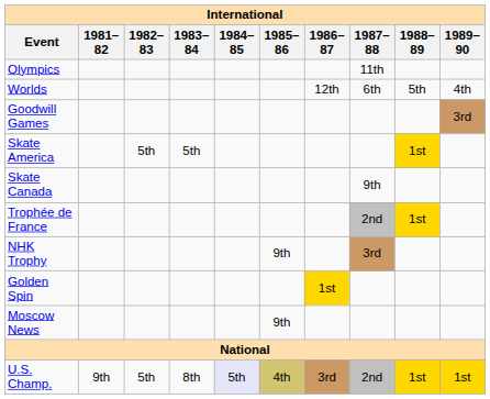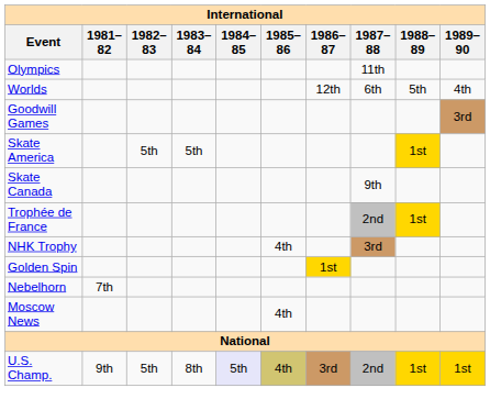 <table class="wikitable" style="text-align:center">
 <tr>
 <th style="background-color: #ffdead; " colspan=10 align=center><strong>International</strong></th>
 </tr>
 <tr>
 <th>Event</th>
 <th>1981–82</th>
 <th>1982–83</th>
 <th>1983–84</th>
 <th>1984–85</th>
 <th>1985–86</th>
 <th>1986–87</th>
 <th>1987–88</th>
 <th>1988–89</th>
 <th>1989–90</th>
 </tr>
 <tr>
 <td align=left><a href='#'>Olympics</a></td>
 <td></td>
 <td></td>
 <td></td>
 <td></td>
 <td></td>
 <td></td>
 <td>11th</td>
 <td></td>
 <td></td>
 </tr>
 <tr>
 <td align=left><a href='#'>Worlds</a></td>
 <td></td>
 <td></td>
 <td></td>
 <td></td>
 <td></td>
 <td>12th</td>
 <td>6th</td>
 <td>5th</td>
 <td>4th</td>
 </tr>
 <tr>
 <td align=left><a href='#'>Goodwill Games</a></td>
 <td></td>
 <td></td>
 <td></td>
 <td></td>
 <td></td>
 <td></td>
 <td></td>
 <td></td>
 <td bgcolor=cc9966>3rd</td>
 </tr>
 <tr>
 <td align=left><a href='#'>Skate America</a></td>
 <td></td>
 <td>5th</td>
 <td>5th</td>
 <td></td>
 <td></td>
 <td></td>
 <td></td>
 <td bgcolor=gold>1st</td>
 <td></td>
 </tr>
 <tr>
 <td align=left><a href='#'>Skate Canada</a></td>
 <td></td>
 <td></td>
 <td></td>
 <td></td>
 <td></td>
 <td></td>
 <td>9th</td>
 <td></td>
 <td></td>
 </tr>
 <tr>
 <td align=left><a href='#'>Trophée de France</a></td>
 <td></td>
 <td></td>
 <td></td>
 <td></td>
 <td></td>
 <td></td>
 <td bgcolor=silver>2nd</td>
 <td bgcolor=gold>1st</td>
 <td></td>
 </tr>
 <tr>
 <td align=left><a href='#'>NHK Trophy</a></td>
 <td></td>
 <td></td>
 <td></td>
 <td></td>
-<td>9th</td>
+<td>4th</td>
 <td></td>
 <td bgcolor=cc9966>3rd</td>
 <td></td>
 <td></td>
 </tr>
 <tr>
 <td align=left><a href='#'>Golden Spin</a></td>
 <td></td>
 <td></td>
 <td></td>
 <td></td>
 <td></td>
 <td bgcolor=gold>1st</td>
 <td></td>
 <td></td>
 <td></td>
 </tr>
 <tr>
+<td align=left><a href='#'>Nebelhorn</a></td>
+<td>7th</td>
+<td></td>
+<td></td>
+<td></td>
+<td></td>
+<td></td>
+<td></td>
+<td></td>
+<td></td>
+</tr>
+<tr>
 <td align=left><a href='#'>Moscow News</a></td>
 <td></td>
 <td></td>
 <td></td>
 <td></td>
-<td>9th</td>
+<td>4th</td>
 <td></td>
 <td></td>
 <td></td>
 <td></td>
 </tr>
 <tr>
 <th style="background-color: #ffdead; " colspan=10 align=center><strong>National</strong></th>
 </tr>
 <tr>
 <td align=left><a href='#'>U.S. Champ.</a></td>
 <td>9th</td>
 <td>5th</td>
 <td>8th</td>
 <td style="background: lavender;">5th</td>
 <td bgcolor=d1c571>4th</td>
 <td bgcolor=cc9966>3rd</td>
 <td bgcolor=silver>2nd</td>
 <td bgcolor=gold>1st</td>
 <td bgcolor=gold>1st</td>
 </tr>
 </table>
